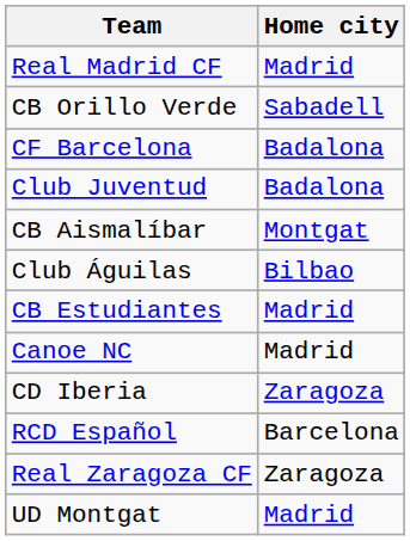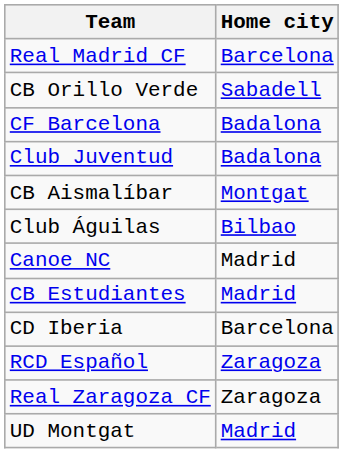 <table class="wikitable sortable">
 <tr>
 <th>Team</th>
 <th>Home city</th>
 </tr>
 <tr>
 <td><a href='#'>Real Madrid CF</a></td>
-<td><a href='#'>Madrid</a></td>
+<td><a href='#'>Barcelona</a></td>
 </tr>
 <tr>
 <td>CB Orillo Verde</td>
 <td><a href='#'>Sabadell</a></td>
 </tr>
 <tr>
 <td><a href='#'>CF Barcelona</a></td>
 <td><a href='#'>Badalona</a></td>
 </tr>
 <tr>
 <td><a href='#'>Club Juventud</a></td>
 <td><a href='#'>Badalona</a></td>
 </tr>
 <tr>
 <td>CB Aismalíbar</td>
 <td><a href='#'>Montgat</a></td>
 </tr>
 <tr>
 <td>Club Águilas</td>
 <td><a href='#'>Bilbao</a></td>
 </tr>
 <tr>
+<td><a href='#'>Canoe NC</a></td>
+<td>Madrid</td>
+</tr>
+<tr>
 <td><a href='#'>CB Estudiantes</a></td>
 <td><a href='#'>Madrid</a></td>
 </tr>
 <tr>
-<td><a href='#'>Canoe NC</a></td>
-<td>Madrid</td>
-</tr>
-<tr>
 <td>CD Iberia</td>
-<td><a href='#'>Zaragoza</a></td>
+<td>Barcelona</td>
 </tr>
 <tr>
 <td><a href='#'>RCD Español</a></td>
-<td>Barcelona</td>
+<td><a href='#'>Zaragoza</a></td>
 </tr>
 <tr>
 <td><a href='#'>Real Zaragoza CF</a></td>
 <td>Zaragoza</td>
 </tr>
 <tr>
 <td>UD Montgat</td>
 <td><a href='#'>Madrid</a></td>
 </tr>
 </table>
